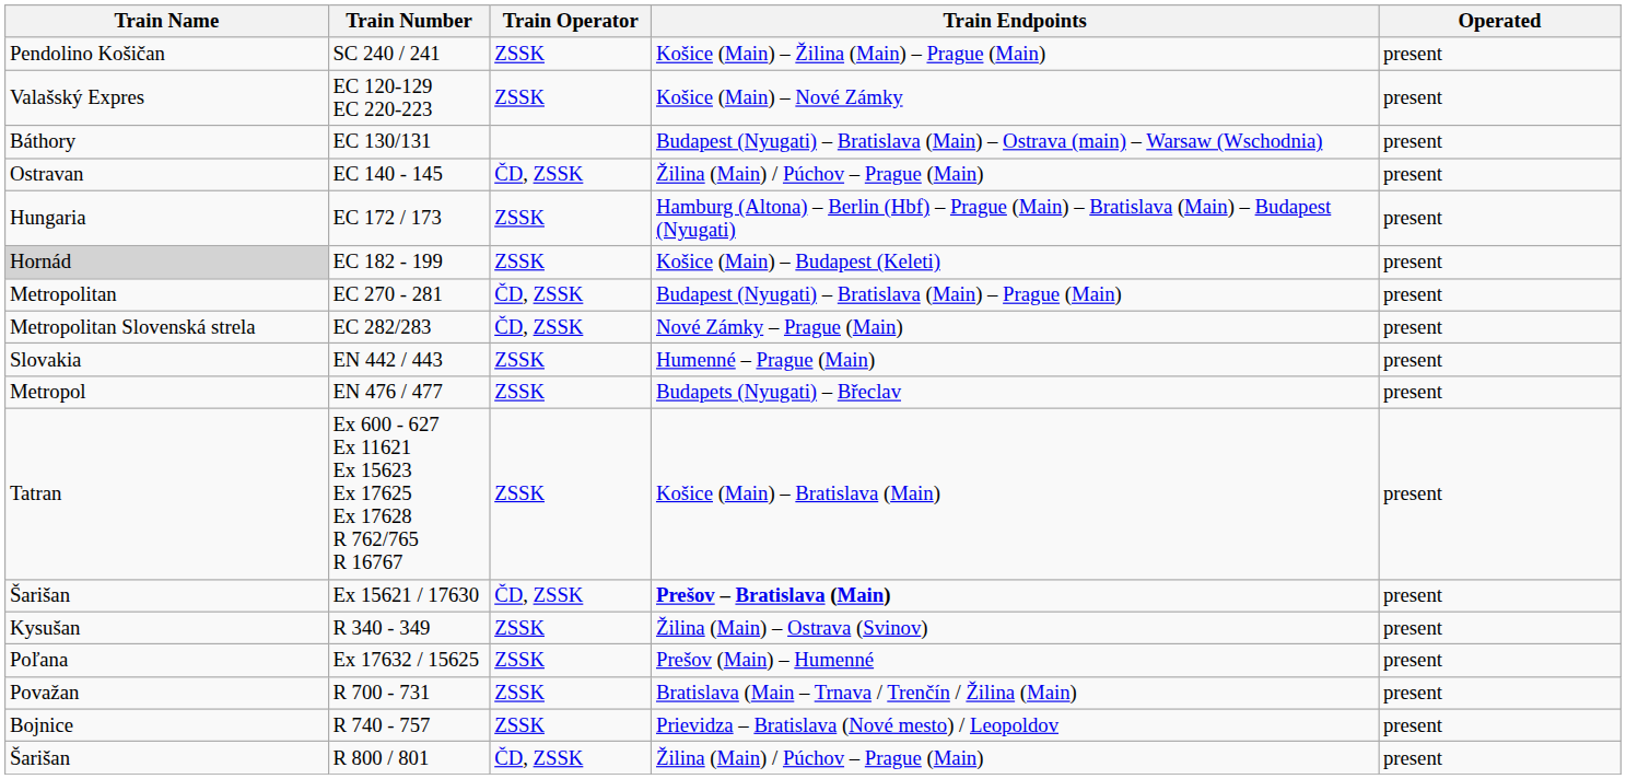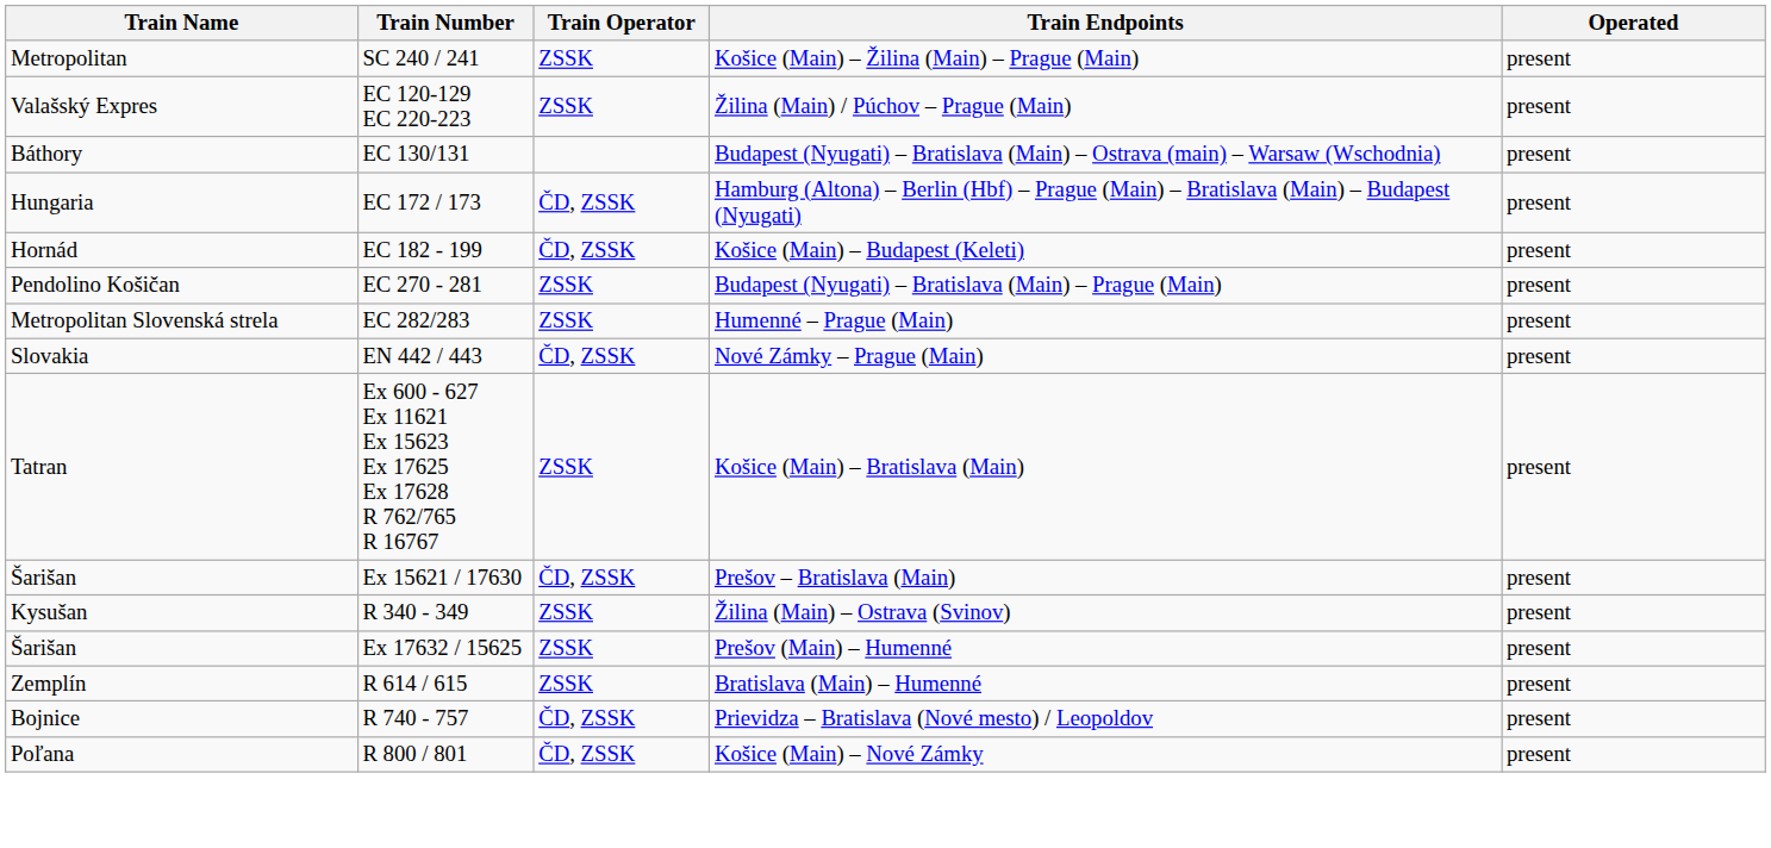 <table class="wikitable" width=100%>
 <tr>
 <th width=20%>Train Name</th>
 <th width=10%>Train Number</th>
 <th width=10%>Train Operator</th>
 <th width=45%>Train Endpoints</th>
 <th width=15%>Operated</th>
 </tr>
 <tr>
-<td>Pendolino Košičan</td>
+<td>Metropolitan</td>
 <td>SC 240 / 241</td>
 <td><a href='#'>ZSSK</a></td>
 <td><a href='#'>Košice</a> (<a href='#'>Main</a>) – <a href='#'>Žilina</a> (<a href='#'>Main</a>) – <a href='#'>Prague</a> (<a href='#'>Main</a>)</td>
 <td>present</td>
 </tr>
 <tr>
 <td>Valašský Expres</td>
 <td>EC 120-129 <br> EC 220-223</td>
 <td><a href='#'>ZSSK</a></td>
-<td><a href='#'>Košice</a> (<a href='#'>Main</a>) – <a href='#'>Nové Zámky</a></td>
+<td><a href='#'>Žilina</a> (<a href='#'>Main</a>) / <a href='#'>Púchov</a> – <a href='#'>Prague</a> (<a href='#'>Main</a>)</td>
 <td>present</td>
 </tr>
 <tr>
 <td>Báthory</td>
 <td>EC 130/131</td>
 <td></td>
 <td><a href='#'>Budapest (Nyugati)</a> – <a href='#'>Bratislava</a> (<a href='#'>Main</a>) – <a href='#'>Ostrava (main)</a> – <a href='#'>Warsaw (Wschodnia)</a></td>
 <td>present</td>
 </tr>
 <tr>
-<td>Ostravan</td>
-<td>EC 140 - 145</td>
-<td><a href='#'>ČD</a>, <a href='#'>ZSSK</a></td>
-<td><a href='#'>Žilina</a> (<a href='#'>Main</a>) / <a href='#'>Púchov</a> – <a href='#'>Prague</a> (<a href='#'>Main</a>)</td>
-<td>present</td>
-</tr>
-<tr>
 <td>Hungaria</td>
 <td>EC 172 / 173</td>
-<td><a href='#'>ZSSK</a></td>
+<td><a href='#'>ČD</a>, <a href='#'>ZSSK</a></td>
 <td><a href='#'>Hamburg (Altona)</a>  – <a href='#'>Berlin (Hbf)</a> – <a href='#'>Prague</a> (<a href='#'>Main</a>) – <a href='#'>Bratislava</a> (<a href='#'>Main</a>) – <a href='#'>Budapest (Nyugati)</a></td>
 <td>present</td>
 </tr>
 <tr>
-<td style="background: lightgrey;">Hornád</td>
+<td>Hornád</td>
 <td>EC 182 - 199</td>
-<td><a href='#'>ZSSK</a></td>
+<td><a href='#'>ČD</a>, <a href='#'>ZSSK</a></td>
 <td><a href='#'>Košice</a> (<a href='#'>Main</a>) – <a href='#'>Budapest (Keleti)</a></td>
 <td>present</td>
 </tr>
 <tr>
-<td>Metropolitan</td>
+<td>Pendolino Košičan</td>
 <td>EC 270 - 281</td>
-<td><a href='#'>ČD</a>, <a href='#'>ZSSK</a></td>
+<td><a href='#'>ZSSK</a></td>
 <td><a href='#'>Budapest (Nyugati)</a> – <a href='#'>Bratislava</a> (<a href='#'>Main</a>) –  <a href='#'>Prague</a> (<a href='#'>Main</a>)</td>
 <td>present</td>
 </tr>
 <tr>
 <td>Metropolitan Slovenská strela</td>
 <td>EC 282/283</td>
-<td><a href='#'>ČD</a>, <a href='#'>ZSSK</a></td>
-<td><a href='#'>Nové Zámky</a> – <a href='#'>Prague</a> (<a href='#'>Main</a>)</td>
+<td><a href='#'>ZSSK</a></td>
+<td><a href='#'>Humenné</a> – <a href='#'>Prague</a> (<a href='#'>Main</a>)</td>
 <td>present</td>
 </tr>
 <tr>
 <td>Slovakia</td>
 <td>EN 442 / 443</td>
-<td><a href='#'>ZSSK</a></td>
-<td><a href='#'>Humenné</a> – <a href='#'>Prague</a> (<a href='#'>Main</a>)</td>
-<td>present</td>
-</tr>
-<tr>
-<td>Metropol</td>
-<td>EN 476 / 477</td>
-<td><a href='#'>ZSSK</a></td>
-<td><a href='#'>Budapets (Nyugati)</a> – <a href='#'>Břeclav</a></td>
+<td><a href='#'>ČD</a>, <a href='#'>ZSSK</a></td>
+<td><a href='#'>Nové Zámky</a> – <a href='#'>Prague</a> (<a href='#'>Main</a>)</td>
 <td>present</td>
 </tr>
 <tr>
 <td>Tatran</td>
 <td>Ex 600 - 627 <br> Ex 11621 <br> Ex 15623 <br> Ex 17625 <br> Ex 17628  <br> R 762/765  <br> R 16767</td>
 <td><a href='#'>ZSSK</a></td>
 <td><a href='#'>Košice</a> (<a href='#'>Main</a>) – <a href='#'>Bratislava</a> (<a href='#'>Main</a>)</td>
 <td>present</td>
 </tr>
 <tr>
 <td>Šarišan</td>
 <td>Ex 15621 / 17630</td>
 <td><a href='#'>ČD</a>, <a href='#'>ZSSK</a></td>
-<td><strong><a href='#'>Prešov</a>  – <a href='#'>Bratislava</a> (<a href='#'>Main</a>)</strong></td>
+<td><a href='#'>Prešov</a>  – <a href='#'>Bratislava</a> (<a href='#'>Main</a>)</td>
 <td>present</td>
 </tr>
 <tr>
 <td>Kysušan</td>
 <td>R 340 - 349</td>
 <td><a href='#'>ZSSK</a></td>
 <td><a href='#'>Žilina</a> (<a href='#'>Main</a>) – <a href='#'>Ostrava</a> (<a href='#'>Svinov</a>)</td>
 <td>present</td>
 </tr>
 <tr>
-<td>Poľana</td>
+<td>Šarišan</td>
 <td>Ex 17632 / 15625</td>
 <td><a href='#'>ZSSK</a></td>
 <td><a href='#'>Prešov</a> (<a href='#'>Main</a>) – <a href='#'>Humenné</a></td>
 <td>present</td>
 </tr>
 <tr>
-<td>Považan</td>
-<td>R 700 - 731</td>
+<td>Zemplín</td>
+<td>R 614 / 615</td>
 <td><a href='#'>ZSSK</a></td>
-<td><a href='#'>Bratislava</a> (<a href='#'>Main</a> – <a href='#'>Trnava</a> / <a href='#'>Trenčín</a> / <a href='#'>Žilina</a> (<a href='#'>Main</a>)</td>
+<td><a href='#'>Bratislava</a> (<a href='#'>Main</a>) – <a href='#'>Humenné</a></td>
 <td>present</td>
 </tr>
 <tr>
 <td>Bojnice</td>
 <td>R 740 - 757</td>
-<td><a href='#'>ZSSK</a></td>
+<td><a href='#'>ČD</a>, <a href='#'>ZSSK</a></td>
 <td><a href='#'>Prievidza</a>  – <a href='#'>Bratislava</a> (<a href='#'>Nové mesto</a>) /  <a href='#'>Leopoldov</a></td>
 <td>present</td>
 </tr>
 <tr>
-<td>Šarišan</td>
+<td>Poľana</td>
 <td>R 800 / 801</td>
 <td><a href='#'>ČD</a>, <a href='#'>ZSSK</a></td>
-<td><a href='#'>Žilina</a> (<a href='#'>Main</a>) / <a href='#'>Púchov</a> – <a href='#'>Prague</a> (<a href='#'>Main</a>)</td>
+<td><a href='#'>Košice</a> (<a href='#'>Main</a>) – <a href='#'>Nové Zámky</a></td>
 <td>present</td>
 </tr>
 </table>
